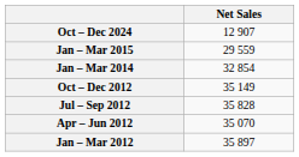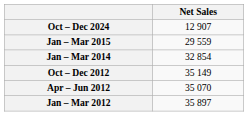 <table class="wikitable sortable" style="text-align:center; width:400px; height:150px;">
 <tr>
 <th></th>
 <th>Net Sales</th>
 </tr>
 <tr>
 <th scope="row">Oct – Dec 2024</th>
 <td>12 907</td>
 </tr>
 <tr>
 <th scope="row">Jan – Mar 2015</th>
 <td>29 559</td>
 </tr>
 <tr>
 <th scope="row">Jan – Mar 2014</th>
 <td>32 854</td>
 </tr>
 <tr>
 <th scope="row">Oct – Dec 2012</th>
 <td>35 149</td>
 </tr>
 <tr>
-<th scope="row">Jul – Sep 2012</th>
-<td>35 828</td>
-</tr>
-<tr>
 <th scope="row">Apr – Jun 2012</th>
 <td>35 070</td>
 </tr>
 <tr>
 <th scope="row">Jan – Mar 2012</th>
 <td>35 897</td>
 </tr>
 </table>
